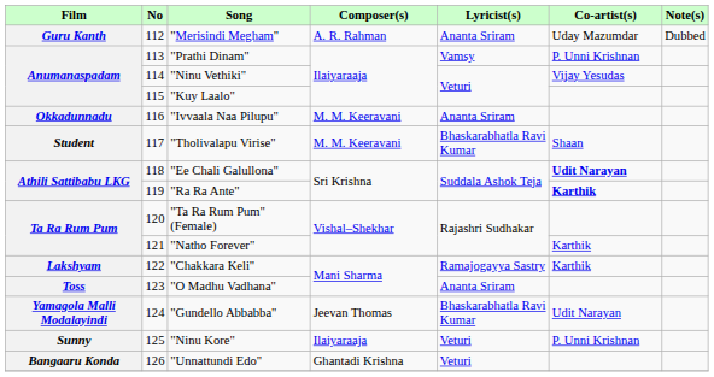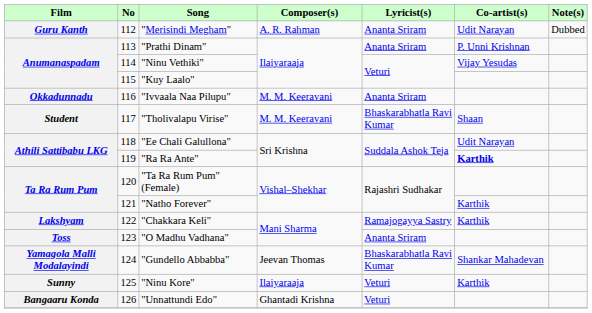 <table class="wikitable plainrowheaders" width="100%" "textcolor:#000;">
 <tr style="background:#cfc; text-align:center;">
 <td scope="col" width=21%><strong>Film</strong></td>
 <td><strong>No</strong></td>
 <td scope="col" width=23%><strong>Song</strong></td>
 <td scope="col" width=20%><strong>Composer(s)</strong></td>
 <td scope="col" width=17%><strong>Lyricist(s)</strong></td>
 <td scope="col" width=18%><strong>Co-artist(s)</strong></td>
 <td><strong>Note(s)</strong></td>
 </tr>
 <tr>
 <th><a href='#'><em>Guru Kanth</em></a></th>
 <td>112</td>
 <td>"<a href='#'>Merisindi Megham</a>"</td>
 <td><a href='#'>A. R. Rahman</a></td>
 <td><a href='#'>Ananta Sriram</a></td>
-<td>Uday Mazumdar</td>
+<td><a href='#'>Udit Narayan</a></td>
 <td>Dubbed</td>
 </tr>
 <tr>
 <th rowspan="3"><em><a href='#'>Anumanaspadam</a></em></th>
 <td>113</td>
 <td>"Prathi Dinam"</td>
 <td rowspan="3"><a href='#'>Ilaiyaraaja</a></td>
-<td><a href='#'>Vamsy</a></td>
+<td><a href='#'>Ananta Sriram</a></td>
 <td><a href='#'>P. Unni Krishnan</a></td>
 <td></td>
 </tr>
 <tr>
 <td>114</td>
 <td>"Ninu Vethiki"</td>
 <td rowspan="2"><a href='#'>Veturi</a></td>
 <td><a href='#'>Vijay Yesudas</a></td>
 <td></td>
 </tr>
 <tr>
 <td>115</td>
 <td>"Kuy Laalo"</td>
 <td></td>
 <td></td>
 </tr>
 <tr>
 <th><em><a href='#'>Okkadunnadu</a></em></th>
 <td>116</td>
 <td>"Ivvaala Naa Pilupu"</td>
 <td><a href='#'>M. M. Keeravani</a></td>
 <td><a href='#'>Ananta Sriram</a></td>
 <td></td>
 <td></td>
 </tr>
 <tr>
 <th><em>Student</em></th>
 <td>117</td>
 <td>"Tholivalapu Virise"</td>
 <td><a href='#'>M. M. Keeravani</a></td>
 <td><a href='#'>Bhaskarabhatla Ravi Kumar</a></td>
 <td><a href='#'>Shaan</a></td>
 <td></td>
 </tr>
 <tr>
 <th rowspan="2"><em><a href='#'>Athili Sattibabu LKG</a></em></th>
 <td>118</td>
 <td>"Ee Chali Galullona"</td>
 <td rowspan="2">Sri Krishna</td>
 <td rowspan="2"><a href='#'>Suddala Ashok Teja</a></td>
-<td><strong><a href='#'>Udit Narayan</a></strong></td>
+<td><a href='#'>Udit Narayan</a></td>
 <td></td>
 </tr>
 <tr>
 <td>119</td>
 <td>"Ra Ra Ante"</td>
 <td><strong><a href='#'>Karthik</a></strong></td>
 <td></td>
 </tr>
 <tr>
 <th rowspan="2"><em><a href='#'>Ta Ra Rum Pum</a></em></th>
 <td>120</td>
 <td>"Ta Ra Rum Pum"(Female)</td>
 <td rowspan="2"><a href='#'>Vishal–Shekhar</a></td>
 <td rowspan="2">Rajashri Sudhakar</td>
 <td></td>
 <td></td>
 </tr>
 <tr>
 <td>121</td>
 <td>"Natho Forever"</td>
 <td><a href='#'>Karthik</a></td>
 <td></td>
 </tr>
 <tr>
 <th><em><a href='#'>Lakshyam</a></em></th>
 <td>122</td>
 <td>"Chakkara Keli"</td>
 <td rowspan="2"><a href='#'>Mani Sharma</a></td>
 <td><a href='#'>Ramajogayya Sastry</a></td>
 <td><a href='#'>Karthik</a></td>
 <td></td>
 </tr>
 <tr>
 <th><em><a href='#'>Toss</a></em></th>
 <td>123</td>
 <td>"O Madhu Vadhana"</td>
 <td><a href='#'>Ananta Sriram</a></td>
 <td></td>
 <td></td>
 </tr>
 <tr>
 <th><em><a href='#'>Yamagola Malli Modalayindi</a></em></th>
 <td>124</td>
 <td>"Gundello Abbabba"</td>
 <td>Jeevan Thomas</td>
 <td><a href='#'>Bhaskarabhatla Ravi Kumar</a></td>
-<td><a href='#'>Udit Narayan</a></td>
+<td><a href='#'>Shankar Mahadevan</a></td>
 <td></td>
 </tr>
 <tr>
 <th><em>Sunny</em></th>
 <td>125</td>
 <td>"Ninu Kore"</td>
 <td><a href='#'>Ilaiyaraaja</a></td>
 <td><a href='#'>Veturi</a></td>
-<td><a href='#'>P. Unni Krishnan</a></td>
+<td><a href='#'>Karthik</a></td>
 <td></td>
 </tr>
 <tr>
 <th><em>Bangaaru Konda</em></th>
 <td>126</td>
 <td>"Unnattundi Edo"</td>
 <td>Ghantadi Krishna</td>
 <td><a href='#'>Veturi</a></td>
 <td></td>
 <td></td>
 </tr>
 <tr>
 </tr>
 </table>
